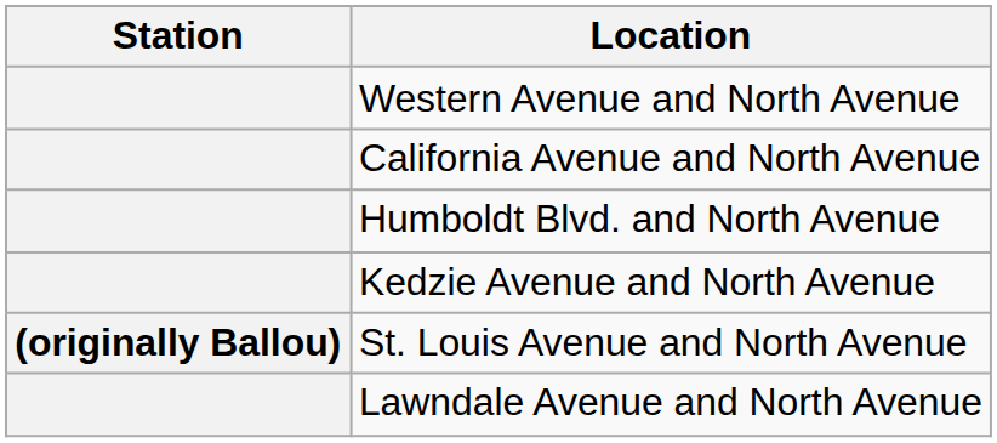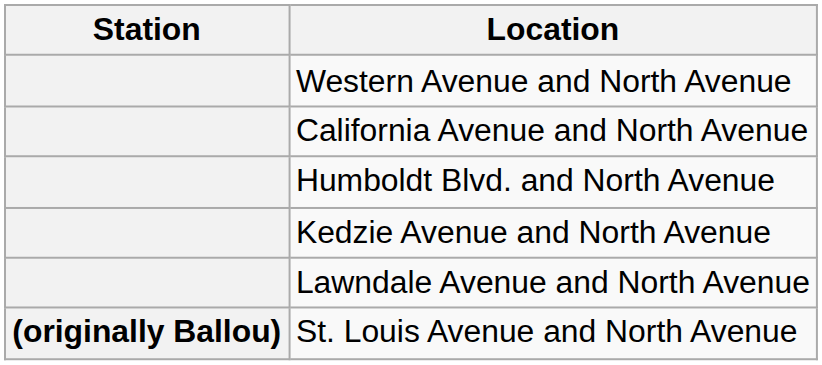 <table class="wikitable plainrowheaders" align=center>
 <tr>
 <th scope="col">Station</th>
 <th scope="col">Location</th>
 </tr>
 <tr>
 <th scope="row"></th>
 <td>Western Avenue and North Avenue</td>
 </tr>
 <tr>
 <th scope="row"></th>
 <td>California Avenue and North Avenue</td>
 </tr>
 <tr>
 <th scope="row"></th>
 <td>Humboldt Blvd. and North Avenue</td>
 </tr>
 <tr>
 <th scope="row"></th>
 <td>Kedzie Avenue and North Avenue</td>
 </tr>
 <tr>
+<th scope="row"></th>
+<td>Lawndale Avenue and North Avenue</td>
+</tr>
+<tr>
 <th scope="row"> (originally Ballou)</th>
 <td>St. Louis Avenue and North Avenue</td>
 </tr>
-<tr>
-<th scope="row"></th>
-<td>Lawndale Avenue and North Avenue</td>
-</tr>
 </table>
